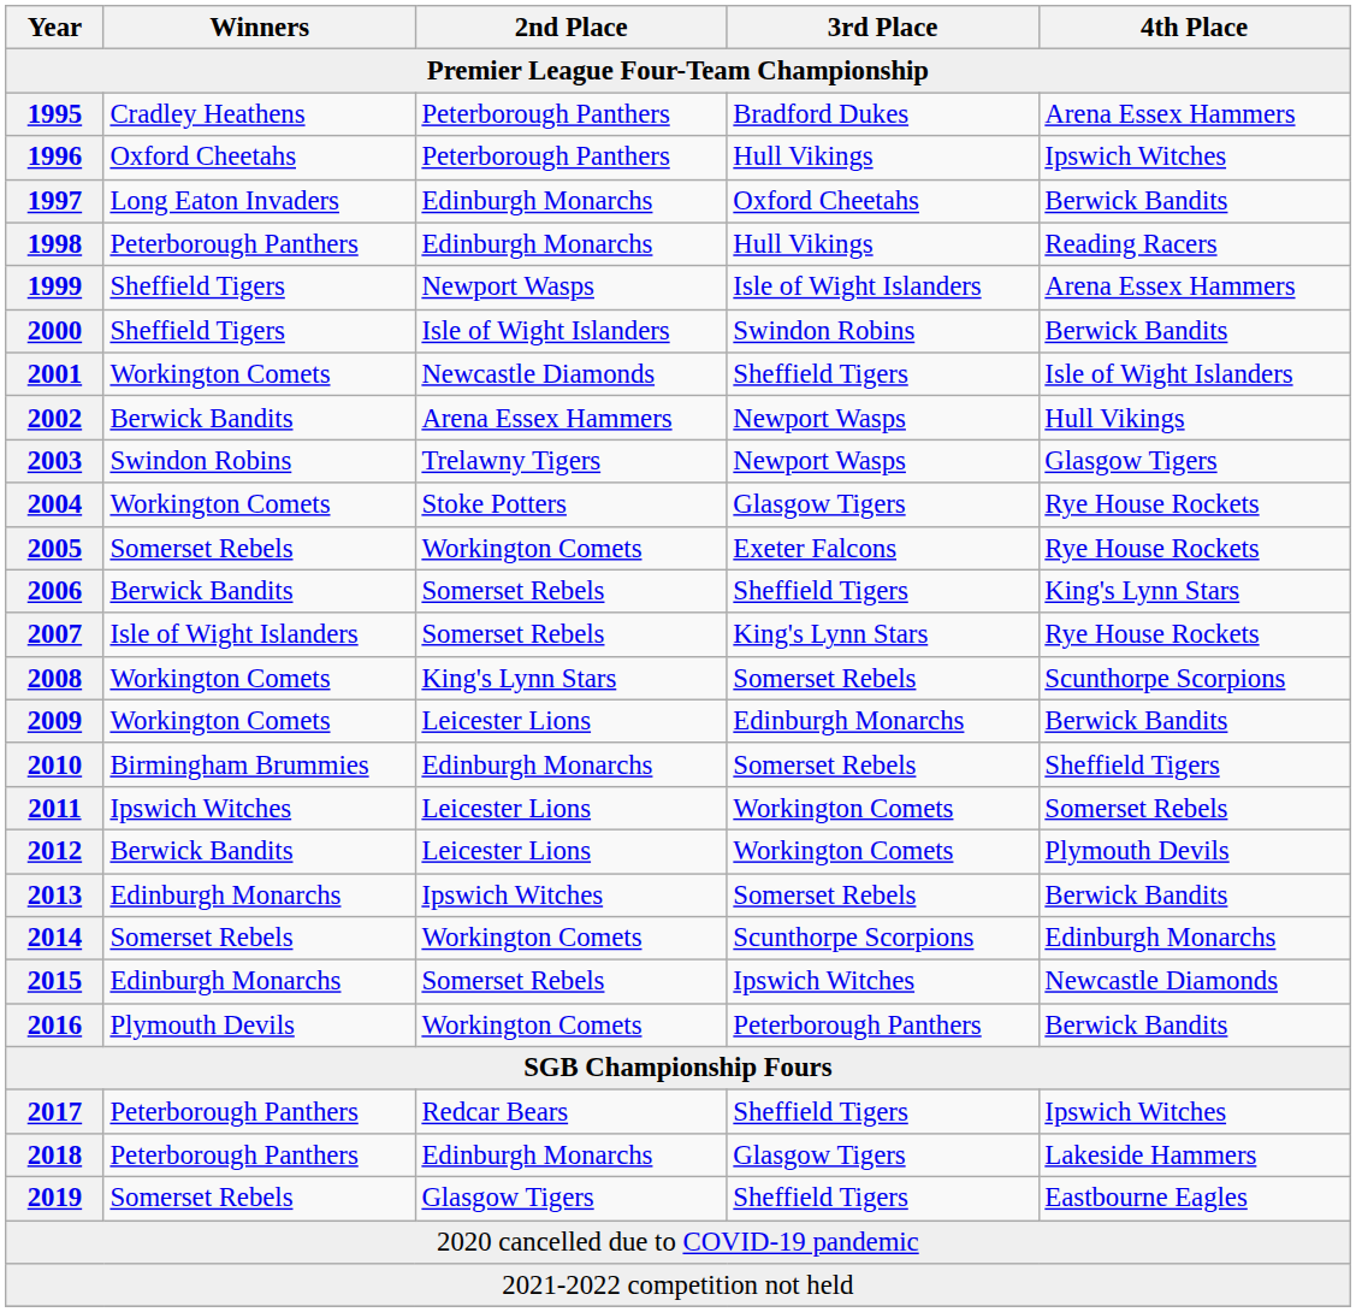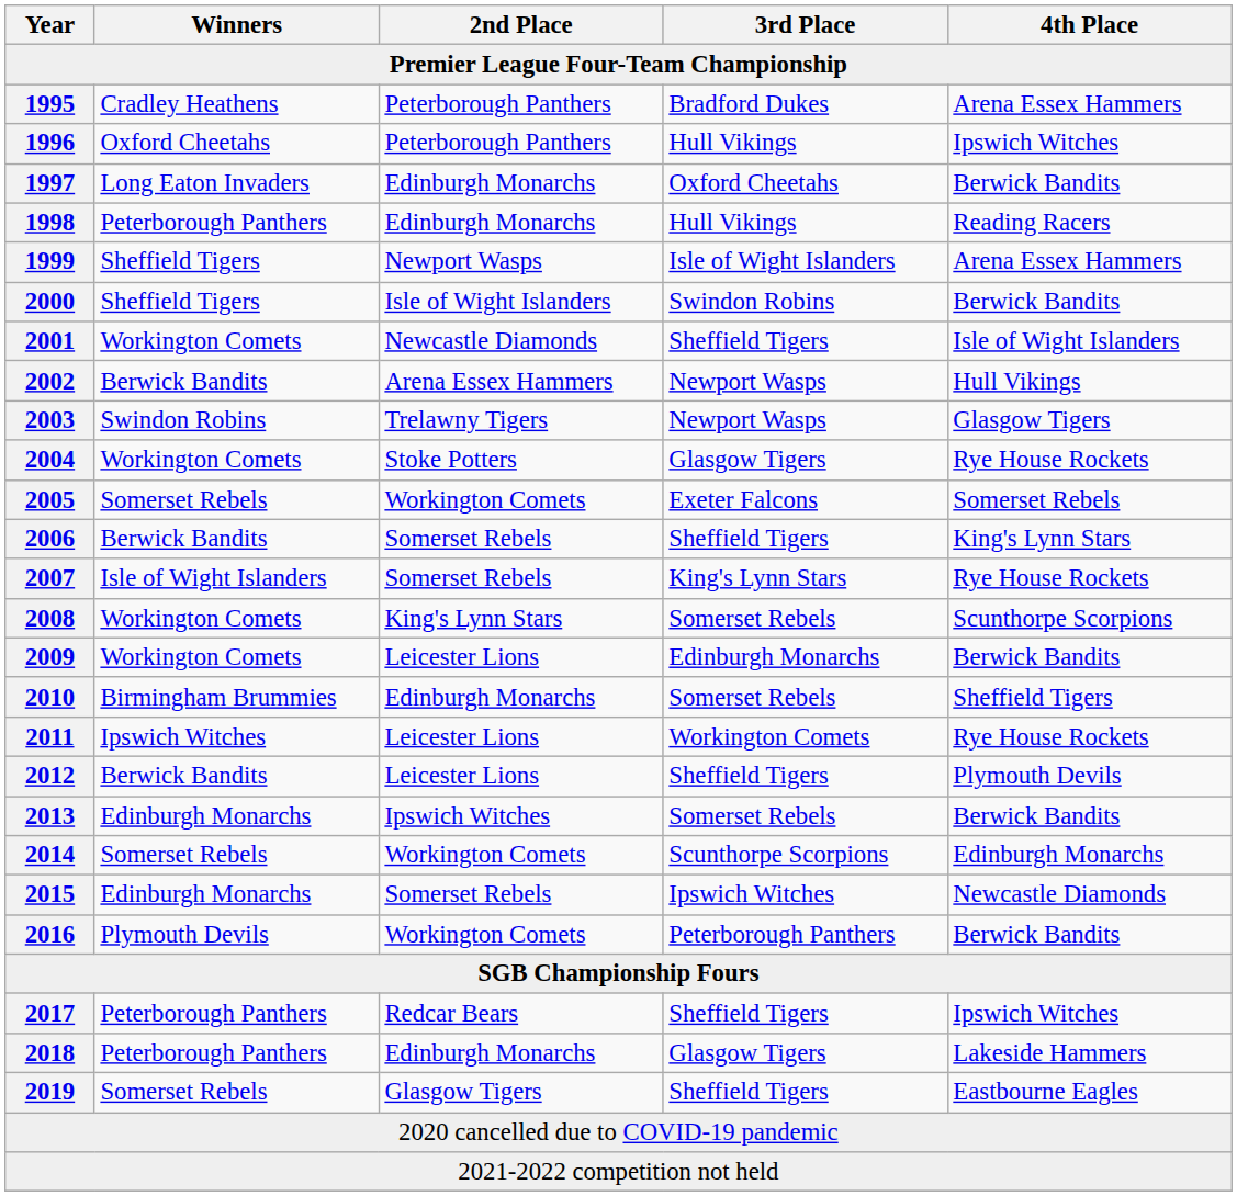 <table class="wikitable">
 <tr>
 <th width=50px>Year</th>
 <th width=175px>Winners</th>
 <th width=175px>2nd Place</th>
 <th width=175px>3rd Place</th>
 <th width=175px>4th Place</th>
 </tr>
 <tr>
 <td bgcolor="#efefef"  colspan=5 align=center><strong>Premier League Four-Team Championship</strong></td>
 </tr>
 <tr>
 <th><a href='#'>1995</a></th>
 <td><a href='#'>Cradley Heathens</a></td>
 <td><a href='#'>Peterborough Panthers</a></td>
 <td><a href='#'>Bradford Dukes</a></td>
 <td><a href='#'>Arena Essex Hammers</a></td>
 </tr>
 <tr>
 <th><a href='#'>1996</a></th>
 <td><a href='#'>Oxford Cheetahs</a></td>
 <td><a href='#'>Peterborough Panthers</a></td>
 <td><a href='#'>Hull Vikings</a></td>
 <td><a href='#'>Ipswich Witches</a></td>
 </tr>
 <tr>
 <th><a href='#'>1997</a></th>
 <td><a href='#'>Long Eaton Invaders</a></td>
 <td><a href='#'>Edinburgh Monarchs</a></td>
 <td><a href='#'>Oxford Cheetahs</a></td>
 <td><a href='#'>Berwick Bandits</a></td>
 </tr>
 <tr>
 <th><a href='#'>1998</a></th>
 <td><a href='#'>Peterborough Panthers</a></td>
 <td><a href='#'>Edinburgh Monarchs</a></td>
 <td><a href='#'>Hull Vikings</a></td>
 <td><a href='#'>Reading Racers</a></td>
 </tr>
 <tr>
 <th><a href='#'>1999</a></th>
 <td><a href='#'>Sheffield Tigers</a></td>
 <td><a href='#'>Newport Wasps</a></td>
 <td><a href='#'>Isle of Wight Islanders</a></td>
 <td><a href='#'>Arena Essex Hammers</a></td>
 </tr>
 <tr>
 <th><a href='#'>2000</a></th>
 <td><a href='#'>Sheffield Tigers</a></td>
 <td><a href='#'>Isle of Wight Islanders</a></td>
 <td><a href='#'>Swindon Robins</a></td>
 <td><a href='#'>Berwick Bandits</a></td>
 </tr>
 <tr>
 <th><a href='#'>2001</a></th>
 <td><a href='#'>Workington Comets</a></td>
 <td><a href='#'>Newcastle Diamonds</a></td>
 <td><a href='#'>Sheffield Tigers</a></td>
 <td><a href='#'>Isle of Wight Islanders</a></td>
 </tr>
 <tr>
 <th><a href='#'>2002</a></th>
 <td><a href='#'>Berwick Bandits</a></td>
 <td><a href='#'>Arena Essex Hammers</a></td>
 <td><a href='#'>Newport Wasps</a></td>
 <td><a href='#'>Hull Vikings</a></td>
 </tr>
 <tr>
 <th><a href='#'>2003</a></th>
 <td><a href='#'>Swindon Robins</a></td>
 <td><a href='#'>Trelawny Tigers</a></td>
 <td><a href='#'>Newport Wasps</a></td>
 <td><a href='#'>Glasgow Tigers</a></td>
 </tr>
 <tr>
 <th><a href='#'>2004</a></th>
 <td><a href='#'>Workington Comets</a></td>
 <td><a href='#'>Stoke Potters</a></td>
 <td><a href='#'>Glasgow Tigers</a></td>
 <td><a href='#'>Rye House Rockets</a></td>
 </tr>
 <tr>
 <th><a href='#'>2005</a></th>
 <td><a href='#'>Somerset Rebels</a></td>
 <td><a href='#'>Workington Comets</a></td>
 <td><a href='#'>Exeter Falcons</a></td>
-<td><a href='#'>Rye House Rockets</a></td>
+<td><a href='#'>Somerset Rebels</a></td>
 </tr>
 <tr>
 <th><a href='#'>2006</a></th>
 <td><a href='#'>Berwick Bandits</a></td>
 <td><a href='#'>Somerset Rebels</a></td>
 <td><a href='#'>Sheffield Tigers</a></td>
 <td><a href='#'>King's Lynn Stars</a></td>
 </tr>
 <tr>
 <th><a href='#'>2007</a></th>
 <td><a href='#'>Isle of Wight Islanders</a></td>
 <td><a href='#'>Somerset Rebels</a></td>
 <td><a href='#'>King's Lynn Stars</a></td>
 <td><a href='#'>Rye House Rockets</a></td>
 </tr>
 <tr>
 <th><a href='#'>2008</a></th>
 <td><a href='#'>Workington Comets</a></td>
 <td><a href='#'>King's Lynn Stars</a></td>
 <td><a href='#'>Somerset Rebels</a></td>
 <td><a href='#'>Scunthorpe Scorpions</a></td>
 </tr>
 <tr>
 <th><a href='#'>2009</a></th>
 <td><a href='#'>Workington Comets</a></td>
 <td><a href='#'>Leicester Lions</a></td>
 <td><a href='#'>Edinburgh Monarchs</a></td>
 <td><a href='#'>Berwick Bandits</a></td>
 </tr>
 <tr>
 <th><a href='#'>2010</a></th>
 <td><a href='#'>Birmingham Brummies</a></td>
 <td><a href='#'>Edinburgh Monarchs</a></td>
 <td><a href='#'>Somerset Rebels</a></td>
 <td><a href='#'>Sheffield Tigers</a></td>
 </tr>
 <tr>
 <th><a href='#'>2011</a></th>
 <td><a href='#'>Ipswich Witches</a></td>
 <td><a href='#'>Leicester Lions</a></td>
 <td><a href='#'>Workington Comets</a></td>
-<td><a href='#'>Somerset Rebels</a></td>
+<td><a href='#'>Rye House Rockets</a></td>
 </tr>
 <tr>
 <th><a href='#'>2012</a></th>
 <td><a href='#'>Berwick Bandits</a></td>
 <td><a href='#'>Leicester Lions</a></td>
-<td><a href='#'>Workington Comets</a></td>
+<td><a href='#'>Sheffield Tigers</a></td>
 <td><a href='#'>Plymouth Devils</a></td>
 </tr>
 <tr>
 <th><a href='#'>2013</a></th>
 <td><a href='#'>Edinburgh Monarchs</a></td>
 <td><a href='#'>Ipswich Witches</a></td>
 <td><a href='#'>Somerset Rebels</a></td>
 <td><a href='#'>Berwick Bandits</a></td>
 </tr>
 <tr>
 <th><a href='#'>2014</a></th>
 <td><a href='#'>Somerset Rebels</a></td>
 <td><a href='#'>Workington Comets</a></td>
 <td><a href='#'>Scunthorpe Scorpions</a></td>
 <td><a href='#'>Edinburgh Monarchs</a></td>
 </tr>
 <tr>
 <th><a href='#'>2015</a></th>
 <td><a href='#'>Edinburgh Monarchs</a></td>
 <td><a href='#'>Somerset Rebels</a></td>
 <td><a href='#'>Ipswich Witches</a></td>
 <td><a href='#'>Newcastle Diamonds</a></td>
 </tr>
 <tr>
 <th><a href='#'>2016</a></th>
 <td><a href='#'>Plymouth Devils</a></td>
 <td><a href='#'>Workington Comets</a></td>
 <td><a href='#'>Peterborough Panthers</a></td>
 <td><a href='#'>Berwick Bandits</a></td>
 </tr>
 <tr>
 <td bgcolor="#efefef"  colspan=5 align=center><strong>SGB Championship Fours</strong></td>
 </tr>
 <tr>
 <th><a href='#'>2017</a></th>
 <td><a href='#'>Peterborough Panthers</a></td>
 <td><a href='#'>Redcar Bears</a></td>
 <td><a href='#'>Sheffield Tigers</a></td>
 <td><a href='#'>Ipswich Witches</a></td>
 </tr>
 <tr>
 <th><a href='#'>2018</a></th>
 <td><a href='#'>Peterborough Panthers</a></td>
 <td><a href='#'>Edinburgh Monarchs</a></td>
 <td><a href='#'>Glasgow Tigers</a></td>
 <td><a href='#'>Lakeside Hammers</a></td>
 </tr>
 <tr>
 <th><a href='#'>2019</a></th>
 <td><a href='#'>Somerset Rebels</a></td>
 <td><a href='#'>Glasgow Tigers</a></td>
 <td><a href='#'>Sheffield Tigers</a></td>
 <td><a href='#'>Eastbourne Eagles</a></td>
 </tr>
 <tr>
 <td bgcolor="#efefef"  colspan=5 align=center>2020 cancelled due to <a href='#'>COVID-19 pandemic</a></td>
 </tr>
 <tr>
 <td bgcolor="#efefef"  colspan=5 align=center>2021-2022 competition not held</td>
 </tr>
 <tr>
 </tr>
 </table>
